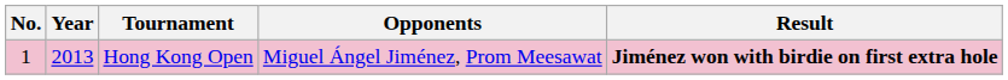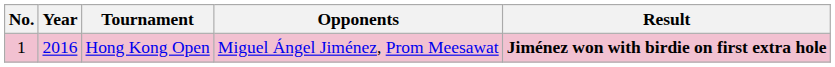 <table class="wikitable" style="font-size:95%;">
 <tr>
 <th>No.</th>
 <th>Year</th>
 <th>Tournament</th>
 <th>Opponents</th>
 <th>Result</th>
 </tr>
 <tr style="background:#F2C1D1;">
 <td align=center>1</td>
-<td><a href='#'>2013</a></td>
+<td><a href='#'>2016</a></td>
 <td><a href='#'>Hong Kong Open</a></td>
 <td> <a href='#'>Miguel Ángel Jiménez</a>,  <a href='#'>Prom Meesawat</a></td>
 <td><strong>Jiménez won with birdie on first extra hole</strong></td>
 </tr>
 </table>
